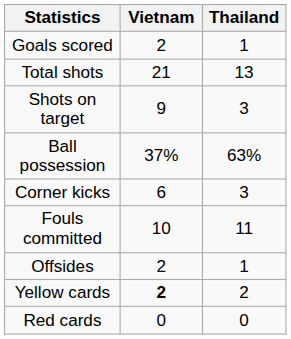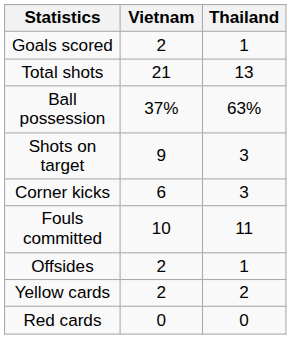 <table class="wikitable" style="text-align:center; margin:auto;">
 <tr>
 <th scope=col width=100>Statistics</th>
 <th scope=col width=70>Vietnam</th>
 <th scope=col width=70>Thailand</th>
 </tr>
 <tr>
 <td>Goals scored</td>
 <td>2</td>
 <td>1</td>
 </tr>
 <tr>
 <td>Total shots</td>
 <td>21</td>
 <td>13</td>
 </tr>
 <tr>
+<td>Ball possession</td>
+<td>37%</td>
+<td>63%</td>
+</tr>
+<tr>
 <td>Shots on target</td>
 <td>9</td>
 <td>3</td>
-</tr>
-<tr>
-<td>Ball possession</td>
-<td>37%</td>
-<td>63%</td>
 </tr>
 <tr>
 <td>Corner kicks</td>
 <td>6</td>
 <td>3</td>
 </tr>
 <tr>
 <td>Fouls committed</td>
 <td>10</td>
 <td>11</td>
 </tr>
 <tr>
 <td>Offsides</td>
 <td>2</td>
 <td>1</td>
 </tr>
 <tr>
 <td>Yellow cards</td>
-<td><strong>2</strong></td>
+<td>2</td>
 <td>2</td>
 </tr>
 <tr>
 <td>Red cards</td>
 <td>0</td>
 <td>0</td>
 </tr>
 </table>
